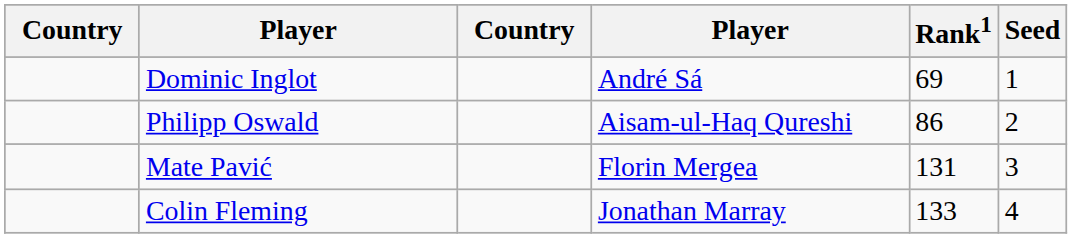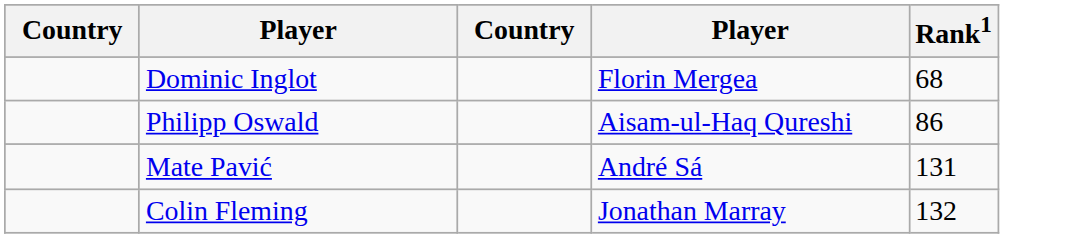 <table class="sortable wikitable">
 <tr>
 <th width="70">Country</th>
 <th width="175">Player</th>
 <th width="70">Country</th>
 <th width="175">Player</th>
 <th>Rank<sup>1</sup></th>
-<th>Seed</th>
 </tr>
 <tr>
 <td></td>
 <td><a href='#'>Dominic Inglot</a></td>
 <td></td>
-<td><a href='#'>André Sá</a></td>
-<td>69</td>
-<td>1</td>
+<td><a href='#'>Florin Mergea</a></td>
+<td>68</td>
 </tr>
 <tr>
 <td></td>
 <td><a href='#'>Philipp Oswald</a></td>
 <td></td>
 <td><a href='#'>Aisam-ul-Haq Qureshi</a></td>
 <td>86</td>
-<td>2</td>
 </tr>
 <tr>
 <td></td>
 <td><a href='#'>Mate Pavić</a></td>
 <td></td>
-<td><a href='#'>Florin Mergea</a></td>
+<td><a href='#'>André Sá</a></td>
 <td>131</td>
-<td>3</td>
 </tr>
 <tr>
 <td></td>
 <td><a href='#'>Colin Fleming</a></td>
 <td></td>
 <td><a href='#'>Jonathan Marray</a></td>
-<td>133</td>
-<td>4</td>
+<td>132</td>
 </tr>
 </table>
